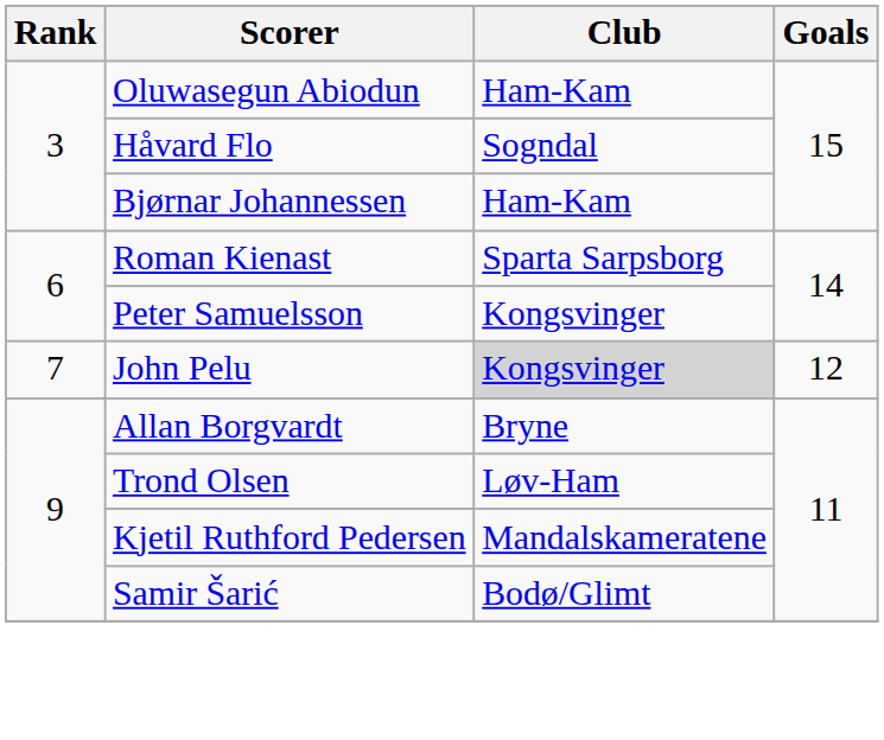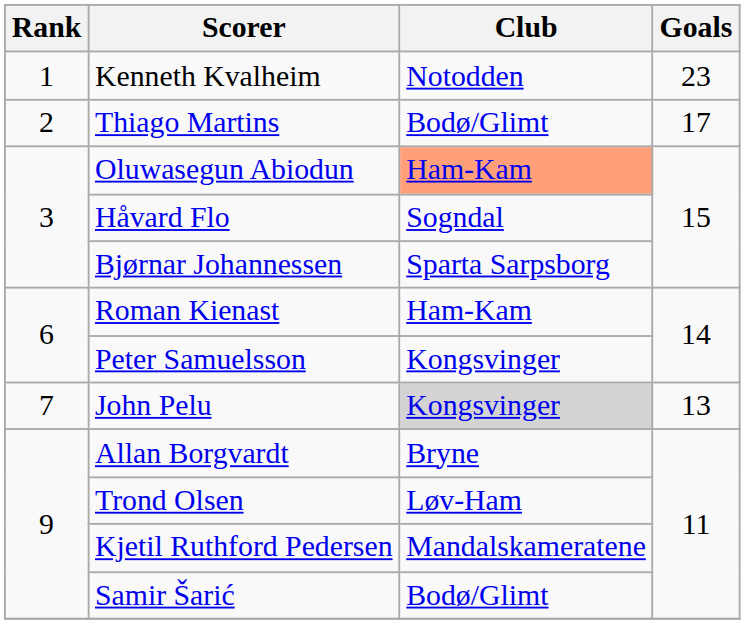 <table class="wikitable">
 <tr>
 <th>Rank</th>
 <th>Scorer</th>
 <th>Club</th>
 <th>Goals</th>
 </tr>
 <tr>
+<td style="text-align:center;">1</td>
+<td> Kenneth Kvalheim</td>
+<td><a href='#'>Notodden</a></td>
+<td style="text-align:center;">23</td>
+</tr>
+<tr>
+<td style="text-align:center;">2</td>
+<td> <a href='#'>Thiago Martins</a></td>
+<td><a href='#'>Bodø/Glimt</a></td>
+<td style="text-align:center;">17</td>
+</tr>
+<tr>
 <td style="text-align:center;" rowspan=3>3</td>
 <td> <a href='#'>Oluwasegun Abiodun</a></td>
-<td><a href='#'>Ham-Kam</a></td>
+<td style="background: lightsalmon;"><a href='#'>Ham-Kam</a></td>
 <td style="text-align:center;" rowspan=3>15</td>
 </tr>
 <tr>
 <td> <a href='#'>Håvard Flo</a></td>
 <td><a href='#'>Sogndal</a></td>
 </tr>
 <tr>
 <td> <a href='#'>Bjørnar Johannessen</a></td>
-<td><a href='#'>Ham-Kam</a></td>
+<td><a href='#'>Sparta Sarpsborg</a></td>
 </tr>
 <tr>
 <td style="text-align:center;" rowspan=2>6</td>
 <td> <a href='#'>Roman Kienast</a></td>
-<td><a href='#'>Sparta Sarpsborg</a></td>
+<td><a href='#'>Ham-Kam</a></td>
 <td style="text-align:center;" rowspan=2>14</td>
 </tr>
 <tr>
 <td> <a href='#'>Peter Samuelsson</a></td>
 <td><a href='#'>Kongsvinger</a></td>
 </tr>
 <tr>
 <td style="text-align:center;">7</td>
 <td> <a href='#'>John Pelu</a></td>
 <td style="background: lightgrey;"><a href='#'>Kongsvinger</a></td>
-<td style="text-align:center;">12</td>
+<td style="text-align:center;">13</td>
 </tr>
 <tr>
 <td style="text-align:center;" rowspan=4>9</td>
 <td> <a href='#'>Allan Borgvardt</a></td>
 <td><a href='#'>Bryne</a></td>
 <td style="text-align:center;" rowspan=4>11</td>
 </tr>
 <tr>
 <td> <a href='#'>Trond Olsen</a></td>
 <td><a href='#'>Løv-Ham</a></td>
 </tr>
 <tr>
 <td> <a href='#'>Kjetil Ruthford Pedersen</a></td>
 <td><a href='#'>Mandalskameratene</a></td>
 </tr>
 <tr>
 <td> <a href='#'>Samir Šarić</a></td>
 <td><a href='#'>Bodø/Glimt</a></td>
 </tr>
 <tr>
 </tr>
 </table>
